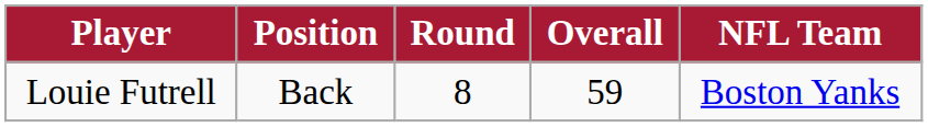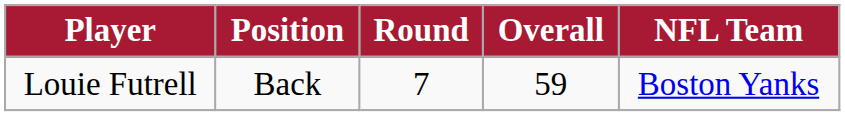 <table class="wikitable" width="65%">
 <tr align="center"  style="background:#A81933;color:#FFFFFF;">
 <td><strong>Player</strong></td>
 <td><strong>Position</strong></td>
 <td><strong>Round</strong></td>
 <td><strong>Overall</strong></td>
 <td><strong>NFL Team</strong></td>
 </tr>
 <tr align="center" bgcolor="">
 <td>Louie Futrell</td>
 <td>Back</td>
-<td>8</td>
+<td>7</td>
 <td>59</td>
 <td><a href='#'>Boston Yanks</a></td>
 </tr>
 </table>
